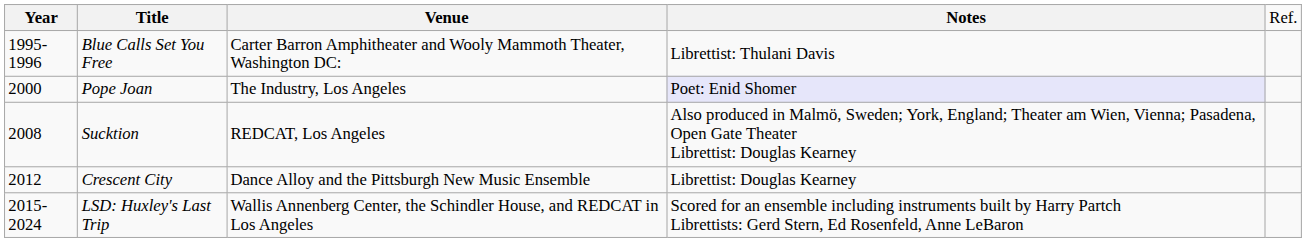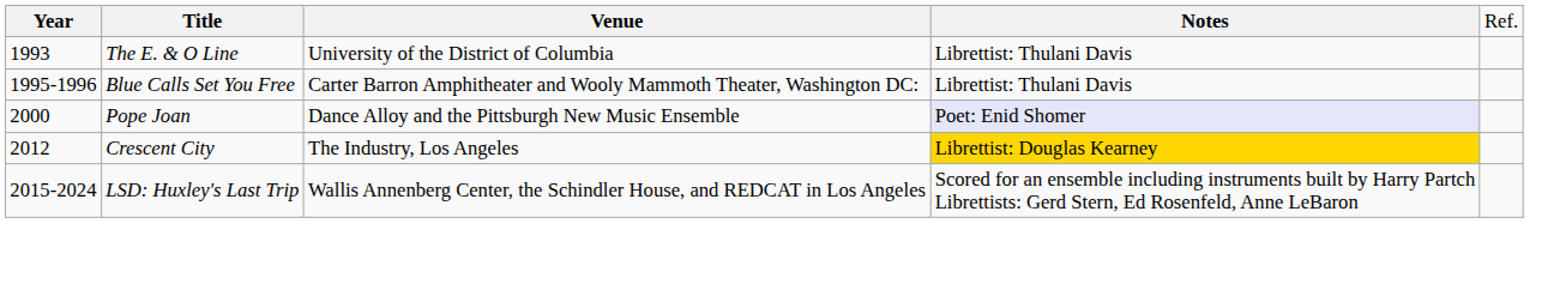 <table class="wikitable">
 <tr>
 <th>Year</th>
 <th>Title</th>
 <th>Venue</th>
 <th>Notes</th>
 <td>Ref.</td>
+</tr>
+<tr>
+<td>1993</td>
+<td><em>The E. & O Line</em></td>
+<td>University of the District of Columbia</td>
+<td>Librettist: Thulani Davis</td>
+<td></td>
 </tr>
 <tr>
 <td>1995-1996</td>
 <td><em>Blue Calls Set You Free</em></td>
 <td>Carter Barron Amphitheater and Wooly Mammoth Theater, Washington DC:</td>
 <td>Librettist: Thulani Davis</td>
 <td></td>
 </tr>
 <tr>
 <td>2000</td>
 <td><em>Pope Joan</em></td>
-<td>The Industry, Los Angeles</td>
+<td>Dance Alloy and the Pittsburgh New Music Ensemble</td>
 <td style="background: lavender;">Poet: Enid Shomer</td>
-<td></td>
-</tr>
-<tr>
-<td>2008</td>
-<td><em>Sucktion</em></td>
-<td>REDCAT, Los Angeles</td>
-<td>Also produced in Malmö, Sweden; York, England; Theater am Wien, Vienna; Pasadena, Open Gate Theater<br>Librettist: Douglas Kearney</td>
 <td></td>
 </tr>
 <tr>
 <td>2012</td>
 <td><em>Crescent City</em></td>
-<td>Dance Alloy and the Pittsburgh New Music Ensemble</td>
-<td>Librettist: Douglas Kearney</td>
+<td>The Industry, Los Angeles</td>
+<td style="background: gold;">Librettist: Douglas Kearney</td>
 <td></td>
 </tr>
 <tr>
 <td>2015-2024</td>
 <td><em>LSD: Huxley's Last Trip</em></td>
 <td>Wallis Annenberg Center, the Schindler House, and REDCAT in Los Angeles</td>
 <td>Scored for an ensemble including instruments built by Harry Partch<br>Librettists: Gerd Stern, Ed Rosenfeld, Anne LeBaron</td>
 <td></td>
 </tr>
 </table>
